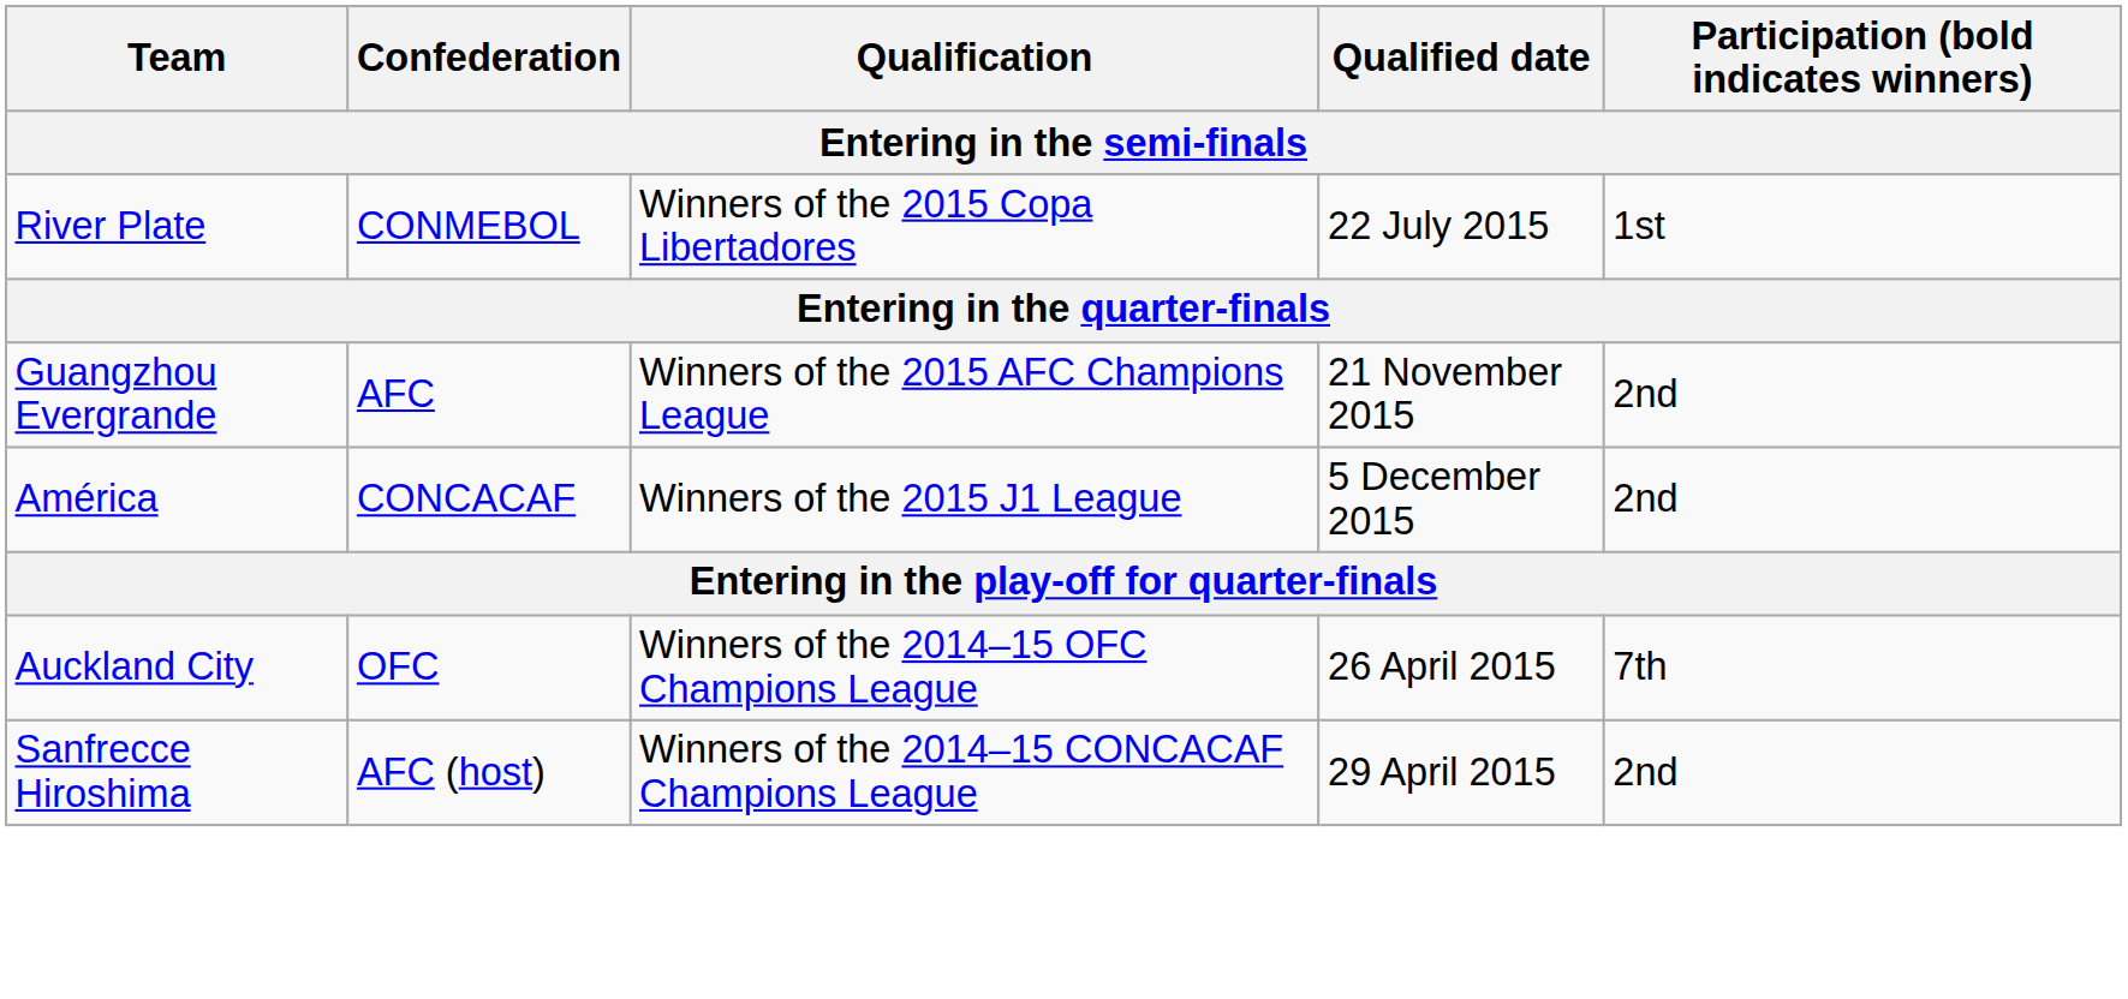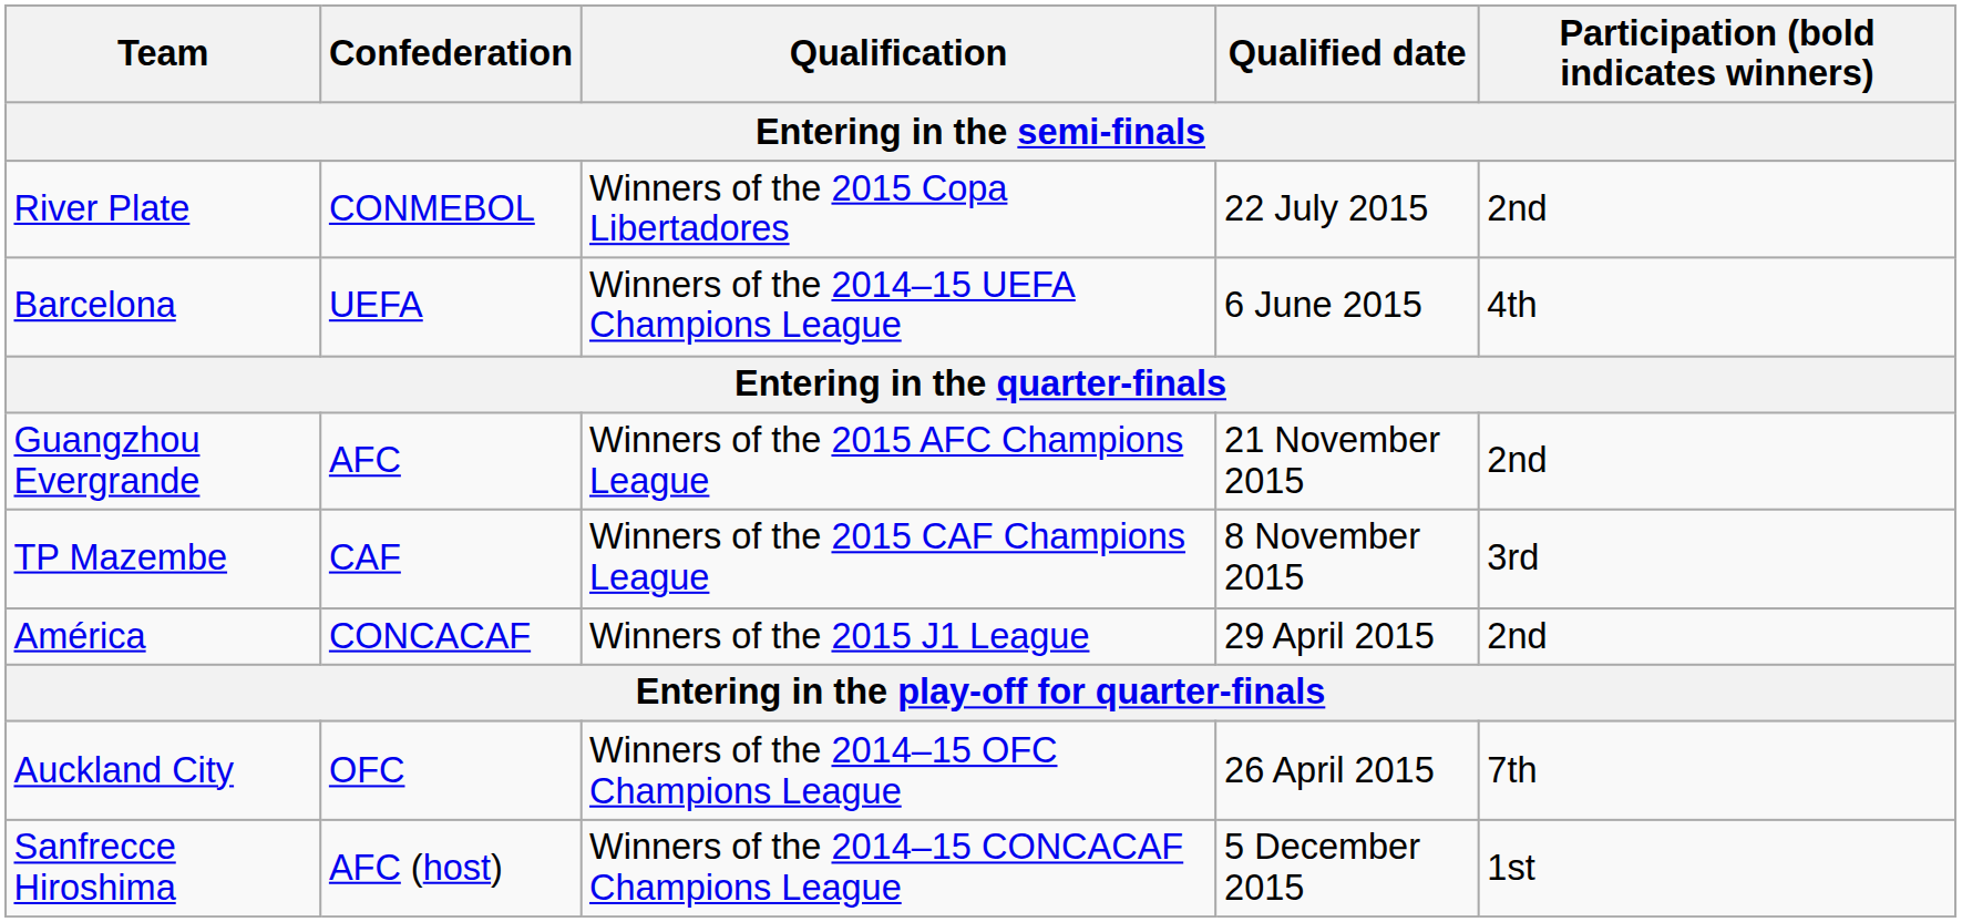 <table class="wikitable">
 <tr>
 <th>Team</th>
 <th>Confederation</th>
 <th>Qualification</th>
 <th>Qualified date</th>
 <th>Participation (bold indicates winners)</th>
 </tr>
 <tr>
 <th colspan=5>Entering in the <a href='#'>semi-finals</a></th>
 </tr>
 <tr>
 <td> <a href='#'>River Plate</a></td>
 <td><a href='#'>CONMEBOL</a></td>
 <td>Winners of the <a href='#'>2015 Copa Libertadores</a></td>
 <td>22 July 2015</td>
-<td>1st</td>
+<td>2nd </td>
+</tr>
+<tr>
+<td> <a href='#'>Barcelona</a></td>
+<td><a href='#'>UEFA</a></td>
+<td>Winners of the <a href='#'>2014–15 UEFA Champions League</a></td>
+<td>6 June 2015</td>
+<td>4th </td>
 </tr>
 <tr>
 <th colspan=5>Entering in the <a href='#'>quarter-finals</a></th>
 </tr>
 <tr>
 <td> <a href='#'>Guangzhou Evergrande</a></td>
 <td><a href='#'>AFC</a></td>
 <td>Winners of the <a href='#'>2015 AFC Champions League</a></td>
 <td>21 November 2015</td>
 <td>2nd </td>
 </tr>
 <tr>
+<td> <a href='#'>TP Mazembe</a></td>
+<td><a href='#'>CAF</a></td>
+<td>Winners of the <a href='#'>2015 CAF Champions League</a></td>
+<td>8 November 2015</td>
+<td>3rd </td>
+</tr>
+<tr>
 <td> <a href='#'>América</a></td>
 <td><a href='#'>CONCACAF</a></td>
 <td>Winners of the <a href='#'>2015 J1 League</a></td>
-<td>5 December 2015</td>
+<td>29 April 2015</td>
 <td>2nd </td>
 </tr>
 <tr>
 <th colspan=5>Entering in the <a href='#'>play-off for quarter-finals</a></th>
 </tr>
 <tr>
 <td> <a href='#'>Auckland City</a></td>
 <td><a href='#'>OFC</a></td>
 <td>Winners of the <a href='#'>2014–15 OFC Champions League</a></td>
 <td>26 April 2015</td>
 <td>7th </td>
 </tr>
 <tr>
 <td> <a href='#'>Sanfrecce Hiroshima</a></td>
 <td><a href='#'>AFC</a> (<a href='#'>host</a>)</td>
 <td>Winners of the <a href='#'>2014–15 CONCACAF Champions League</a></td>
-<td>29 April 2015</td>
-<td>2nd </td>
+<td>5 December 2015</td>
+<td>1st</td>
 </tr>
 </table>
